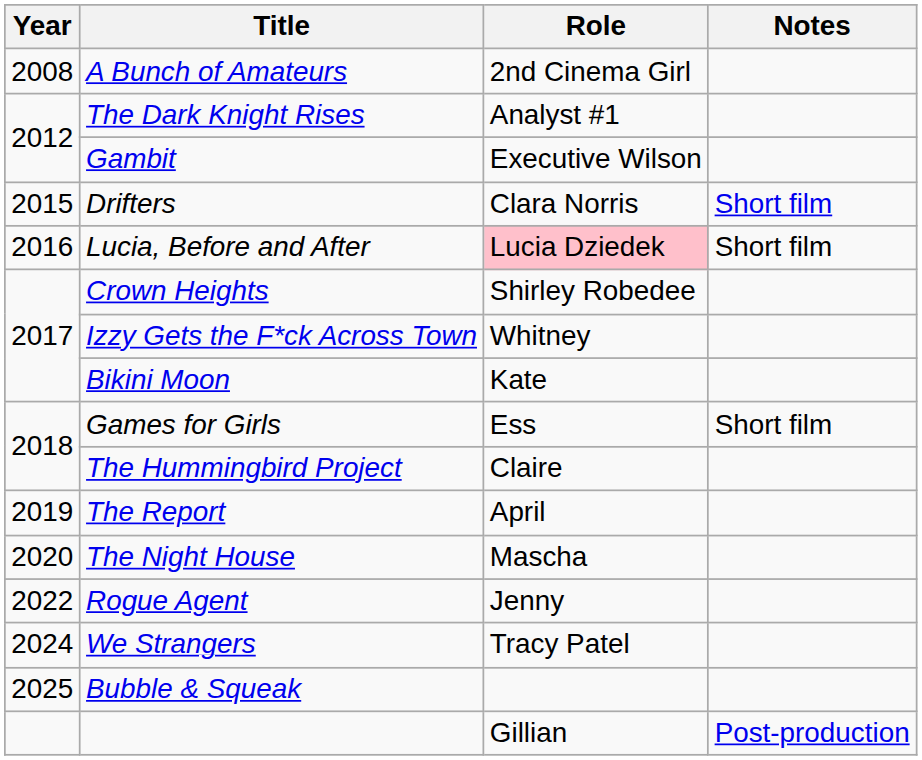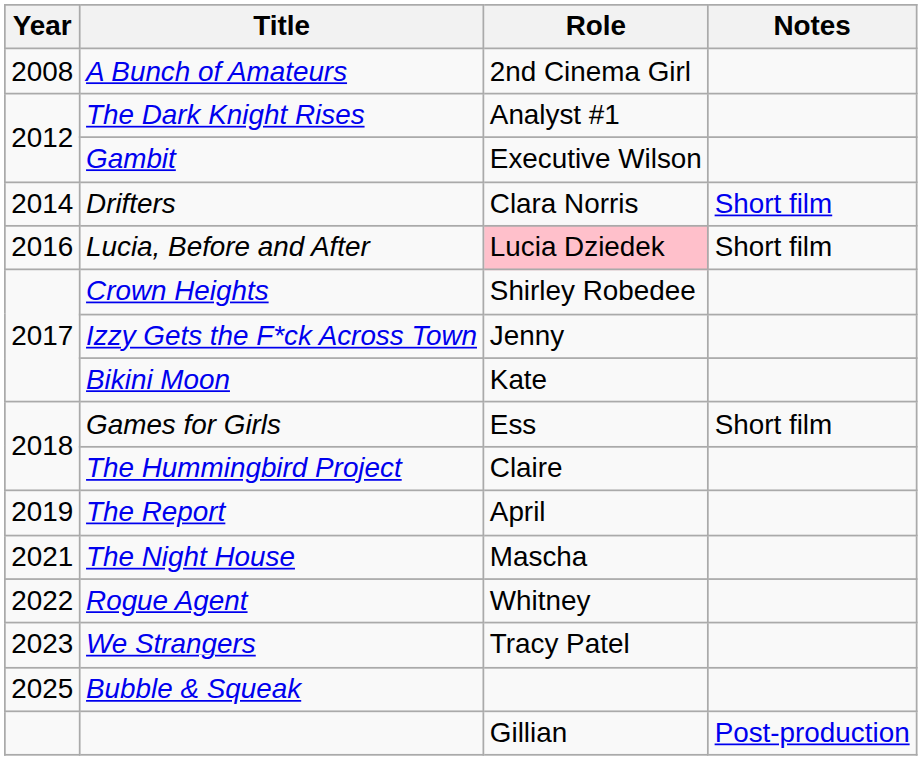 <table class="wikitable sortable">
 <tr>
 <th>Year</th>
 <th>Title</th>
 <th>Role</th>
 <th class="unsortable">Notes</th>
 </tr>
 <tr>
 <td>2008</td>
 <td data-sort-value="Bunch of Amateurs, A"><em><a href='#'>A Bunch of Amateurs</a></em></td>
 <td>2nd Cinema Girl</td>
 <td></td>
 </tr>
 <tr>
 <td rowspan=2>2012</td>
 <td data-sort-value="Dark Knight Rises, The"><em><a href='#'>The Dark Knight Rises</a></em></td>
 <td>Analyst #1</td>
 <td></td>
 </tr>
 <tr>
 <td><em><a href='#'>Gambit</a></em></td>
 <td>Executive Wilson</td>
 <td></td>
 </tr>
 <tr>
-<td>2015</td>
+<td>2014</td>
 <td><em>Drifters</em></td>
 <td>Clara Norris</td>
 <td><a href='#'>Short film</a></td>
 </tr>
 <tr>
 <td>2016</td>
 <td><em>Lucia, Before and After</em></td>
 <td style="background: pink;">Lucia Dziedek</td>
 <td>Short film</td>
 </tr>
 <tr>
 <td rowspan=3>2017</td>
 <td><em><a href='#'>Crown Heights</a></em></td>
 <td>Shirley Robedee</td>
 <td></td>
 </tr>
 <tr>
 <td><em><a href='#'>Izzy Gets the F*ck Across Town</a></em></td>
-<td>Whitney</td>
+<td>Jenny</td>
 <td></td>
 </tr>
 <tr>
 <td><em><a href='#'>Bikini Moon</a></em></td>
 <td>Kate</td>
 <td></td>
 </tr>
 <tr>
 <td rowspan="2">2018</td>
 <td><em>Games for Girls</em></td>
 <td>Ess</td>
 <td>Short film</td>
 </tr>
 <tr>
 <td data-sort-value="Hummingbird Project, The"><em><a href='#'>The Hummingbird Project</a></em></td>
 <td>Claire</td>
 <td></td>
 </tr>
 <tr>
 <td>2019</td>
 <td data-sort-value="Report, The"><em><a href='#'>The Report</a></em></td>
 <td>April</td>
 <td></td>
 </tr>
 <tr>
-<td>2020</td>
+<td>2021</td>
 <td data-sort-value="Night House, The"><em><a href='#'>The Night House</a></em></td>
 <td>Mascha</td>
 <td></td>
 </tr>
 <tr>
 <td>2022</td>
 <td><em><a href='#'>Rogue Agent</a></em></td>
-<td>Jenny</td>
+<td>Whitney</td>
 <td></td>
 </tr>
 <tr>
-<td>2024</td>
+<td>2023</td>
 <td><em><a href='#'>We Strangers</a></em></td>
 <td>Tracy Patel</td>
 <td></td>
 </tr>
 <tr>
 <td>2025</td>
 <td><em><a href='#'>Bubble & Squeak</a></em></td>
 <td></td>
 <td></td>
 </tr>
 <tr>
 <td></td>
 <td></td>
 <td>Gillian</td>
 <td><a href='#'>Post-production</a></td>
 </tr>
 </table>
